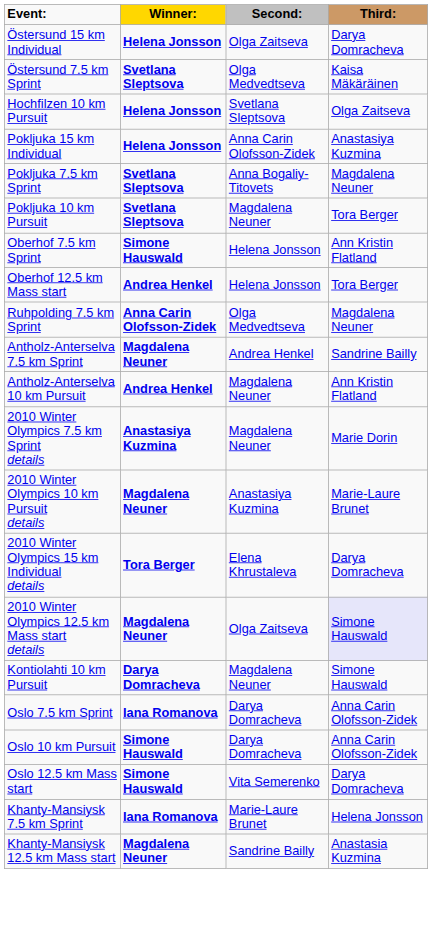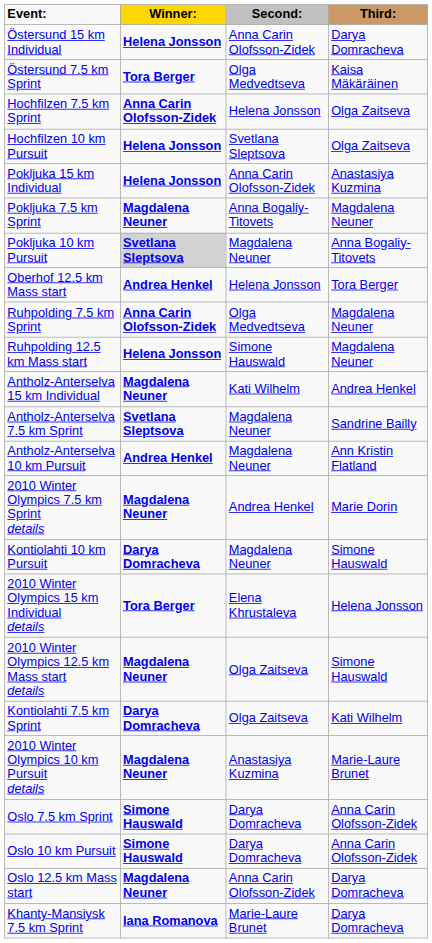 <table class="wikitable" width=85%>
 <tr>
 <td><strong>Event:</strong></td>
 <td style="text-align:center;background-color:gold;"><strong>Winner:</strong></td>
 <td style="text-align:center;background-color:silver;"><strong>Second:</strong></td>
 <td style="text-align:center;background-color:#CC9966;"><strong>Third:</strong></td>
 </tr>
 <tr>
 <td><a href='#'>Östersund 15 km Individual</a><br></td>
 <td><strong><a href='#'>Helena Jonsson</a></strong><br><small></small></td>
-<td><a href='#'>Olga Zaitseva</a><br><small></small></td>
+<td><a href='#'>Anna Carin Olofsson-Zidek</a><br><small></small></td>
 <td><a href='#'>Darya Domracheva</a><br><small></small></td>
 </tr>
 <tr>
 <td><a href='#'>Östersund 7.5 km Sprint</a><br></td>
-<td><strong><a href='#'>Svetlana Sleptsova</a></strong><br><small></small></td>
+<td><strong><a href='#'>Tora Berger</a></strong><br><small></small></td>
 <td><a href='#'>Olga Medvedtseva</a><br><small></small></td>
 <td><a href='#'>Kaisa Mäkäräinen</a><br><small></small></td>
+</tr>
+<tr>
+<td><a href='#'>Hochfilzen 7.5 km Sprint</a><br></td>
+<td><strong><a href='#'>Anna Carin Olofsson-Zidek</a></strong><br><small></small></td>
+<td><a href='#'>Helena Jonsson</a><br><small></small></td>
+<td><a href='#'>Olga Zaitseva</a><br><small></small></td>
 </tr>
 <tr>
 <td><a href='#'>Hochfilzen 10 km Pursuit</a><br></td>
 <td><strong><a href='#'>Helena Jonsson</a></strong><br><small></small></td>
 <td><a href='#'>Svetlana Sleptsova</a><br><small></small></td>
 <td><a href='#'>Olga Zaitseva</a><br><small></small></td>
 </tr>
 <tr>
 <td><a href='#'>Pokljuka 15 km Individual</a><br></td>
 <td><strong><a href='#'>Helena Jonsson</a></strong><br><small></small></td>
 <td><a href='#'>Anna Carin Olofsson-Zidek</a><br><small></small></td>
 <td><a href='#'>Anastasiya Kuzmina</a><br><small></small></td>
 </tr>
 <tr>
 <td><a href='#'>Pokljuka 7.5 km Sprint</a><br></td>
-<td><strong><a href='#'>Svetlana Sleptsova</a></strong><br><small></small></td>
+<td><strong><a href='#'>Magdalena Neuner</a></strong><br><small></small></td>
 <td><a href='#'>Anna Bogaliy-Titovets</a><br><small></small></td>
 <td><a href='#'>Magdalena Neuner</a><br><small></small></td>
 </tr>
 <tr>
 <td><a href='#'>Pokljuka 10 km Pursuit</a><br></td>
-<td><strong><a href='#'>Svetlana Sleptsova</a></strong><br><small></small></td>
+<td style="background: lightgrey;"><strong><a href='#'>Svetlana Sleptsova</a></strong><br><small></small></td>
 <td><a href='#'>Magdalena Neuner</a><br><small></small></td>
-<td><a href='#'>Tora Berger</a><br><small></small></td>
-</tr>
-<tr>
-<td><a href='#'>Oberhof 7.5 km Sprint</a><br></td>
-<td><strong><a href='#'>Simone Hauswald</a></strong><br><small></small></td>
-<td><a href='#'>Helena Jonsson</a><br><small></small></td>
-<td><a href='#'>Ann Kristin Flatland</a><br><small></small></td>
+<td><a href='#'>Anna Bogaliy-Titovets</a><br><small></small></td>
 </tr>
 <tr>
 <td><a href='#'>Oberhof 12.5 km Mass start</a><br></td>
 <td><strong><a href='#'>Andrea Henkel</a></strong><br><small></small></td>
 <td><a href='#'>Helena Jonsson</a><br><small></small></td>
 <td><a href='#'>Tora Berger</a><br><small></small></td>
 </tr>
 <tr>
 <td><a href='#'>Ruhpolding 7.5 km Sprint</a><br></td>
 <td><strong><a href='#'>Anna Carin Olofsson-Zidek</a></strong><br><small></small></td>
 <td><a href='#'>Olga Medvedtseva</a><br><small></small></td>
 <td><a href='#'>Magdalena Neuner</a><br><small></small></td>
 </tr>
 <tr>
+<td><a href='#'>Ruhpolding 12.5 km Mass start</a><br></td>
+<td><strong><a href='#'>Helena Jonsson</a></strong><br><small></small></td>
+<td><a href='#'>Simone Hauswald</a><br><small></small></td>
+<td><a href='#'>Magdalena Neuner</a><br><small></small></td>
+</tr>
+<tr>
+<td><a href='#'>Antholz-Anterselva 15 km Individual</a><br></td>
+<td><strong><a href='#'>Magdalena Neuner</a></strong><br><small></small></td>
+<td><a href='#'>Kati Wilhelm</a><br><small></small></td>
+<td><a href='#'>Andrea Henkel</a><br><small></small></td>
+</tr>
+<tr>
 <td><a href='#'>Antholz-Anterselva 7.5 km Sprint</a><br></td>
-<td><strong><a href='#'>Magdalena Neuner</a></strong><br><small></small></td>
-<td><a href='#'>Andrea Henkel</a><br><small></small></td>
+<td><strong><a href='#'>Svetlana Sleptsova</a></strong><br><small></small></td>
+<td><a href='#'>Magdalena Neuner</a><br><small></small></td>
 <td><a href='#'>Sandrine Bailly</a><br><small></small></td>
 </tr>
 <tr>
 <td><a href='#'>Antholz-Anterselva 10 km Pursuit</a><br></td>
 <td><strong><a href='#'>Andrea Henkel</a></strong><br><small></small></td>
 <td><a href='#'>Magdalena Neuner</a><br><small></small></td>
 <td><a href='#'>Ann Kristin Flatland</a><br><small></small></td>
 </tr>
 <tr>
 <td><a href='#'>2010 Winter Olympics 7.5 km Sprint</a><br><em><a href='#'>details</a></em></td>
-<td><strong><a href='#'>Anastasiya Kuzmina</a></strong><br><small></small></td>
+<td><strong><a href='#'>Magdalena Neuner</a></strong><br><small></small></td>
+<td><a href='#'>Andrea Henkel</a><br><small></small></td>
+<td><a href='#'>Marie Dorin</a><br><small></small></td>
+</tr>
+<tr>
+<td><a href='#'>Kontiolahti 10 km Pursuit</a><br></td>
+<td><strong><a href='#'>Darya Domracheva</a></strong><br><small></small></td>
 <td><a href='#'>Magdalena Neuner</a><br><small></small></td>
-<td><a href='#'>Marie Dorin</a><br><small></small></td>
+<td><a href='#'>Simone Hauswald</a><br><small></small></td>
+</tr>
+<tr>
+<td><a href='#'>2010 Winter Olympics 15 km Individual</a><br><em><a href='#'>details</a></em></td>
+<td><strong><a href='#'>Tora Berger</a></strong><br><small></small></td>
+<td><a href='#'>Elena Khrustaleva</a><br><small></small></td>
+<td><a href='#'>Helena Jonsson</a><br><small></small></td>
+</tr>
+<tr>
+<td><a href='#'>2010 Winter Olympics 12.5 km Mass start</a><br><em><a href='#'>details</a></em></td>
+<td><strong><a href='#'>Magdalena Neuner</a></strong><br><small></small></td>
+<td><a href='#'>Olga Zaitseva</a><br><small></small></td>
+<td><a href='#'>Simone Hauswald</a><br><small></small></td>
+</tr>
+<tr>
+<td><a href='#'>Kontiolahti 7.5 km Sprint</a><br></td>
+<td><strong><a href='#'>Darya Domracheva</a></strong><br><small></small></td>
+<td><a href='#'>Olga Zaitseva</a><br><small></small></td>
+<td><a href='#'>Kati Wilhelm</a><br><small></small></td>
 </tr>
 <tr>
 <td><a href='#'>2010 Winter Olympics 10 km Pursuit</a><br><em><a href='#'>details</a></em></td>
 <td><strong><a href='#'>Magdalena Neuner</a></strong><br><small></small></td>
 <td><a href='#'>Anastasiya Kuzmina</a><br><small></small></td>
 <td><a href='#'>Marie-Laure Brunet</a><br><small></small></td>
 </tr>
 <tr>
-<td><a href='#'>2010 Winter Olympics 15 km Individual</a><br><em><a href='#'>details</a></em></td>
-<td><strong><a href='#'>Tora Berger</a></strong><br><small></small></td>
-<td><a href='#'>Elena Khrustaleva</a><br><small></small></td>
-<td><a href='#'>Darya Domracheva</a><br><small></small></td>
-</tr>
-<tr>
-<td><a href='#'>2010 Winter Olympics 12.5 km Mass start</a><br><em><a href='#'>details</a></em></td>
-<td><strong><a href='#'>Magdalena Neuner</a></strong><br><small></small></td>
-<td><a href='#'>Olga Zaitseva</a><br><small></small></td>
-<td style="background: lavender;"><a href='#'>Simone Hauswald</a><br><small></small></td>
-</tr>
-<tr>
-<td><a href='#'>Kontiolahti 10 km Pursuit</a><br></td>
-<td><strong><a href='#'>Darya Domracheva</a></strong><br><small></small></td>
-<td><a href='#'>Magdalena Neuner</a><br><small></small></td>
-<td><a href='#'>Simone Hauswald</a><br><small></small></td>
-</tr>
-<tr>
 <td><a href='#'>Oslo 7.5 km Sprint</a><br></td>
-<td><strong><a href='#'>Iana Romanova</a></strong><br><small></small></td>
+<td><strong><a href='#'>Simone Hauswald</a></strong><br><small></small></td>
 <td><a href='#'>Darya Domracheva</a><br><small></small></td>
 <td><a href='#'>Anna Carin Olofsson-Zidek</a><br><small></small></td>
 </tr>
 <tr>
 <td><a href='#'>Oslo 10 km Pursuit</a><br></td>
 <td><strong><a href='#'>Simone Hauswald</a></strong><br><small></small></td>
 <td><a href='#'>Darya Domracheva</a><br><small></small></td>
 <td><a href='#'>Anna Carin Olofsson-Zidek</a><br><small></small></td>
 </tr>
 <tr>
 <td><a href='#'>Oslo 12.5 km Mass start</a><br></td>
-<td><strong><a href='#'>Simone Hauswald</a></strong><br><small></small></td>
-<td><a href='#'>Vita Semerenko</a><br><small></small></td>
+<td><strong><a href='#'>Magdalena Neuner</a></strong><br><small></small></td>
+<td><a href='#'>Anna Carin Olofsson-Zidek</a><br><small></small></td>
 <td><a href='#'>Darya Domracheva</a><br><small></small></td>
 </tr>
 <tr>
 <td><a href='#'>Khanty-Mansiysk 7.5 km Sprint</a><br></td>
 <td><strong><a href='#'>Iana Romanova</a></strong><br><small></small></td>
 <td><a href='#'>Marie-Laure Brunet</a><br><small></small></td>
-<td><a href='#'>Helena Jonsson</a><br><small></small></td>
-</tr>
-<tr>
-<td><a href='#'>Khanty-Mansiysk 12.5 km Mass start</a><br></td>
-<td><strong><a href='#'>Magdalena Neuner</a></strong><br><small></small></td>
-<td><a href='#'>Sandrine Bailly</a><br><small></small></td>
-<td><a href='#'>Anastasia Kuzmina</a><br><small></small></td>
+<td><a href='#'>Darya Domracheva</a><br><small></small></td>
 </tr>
 </table>
